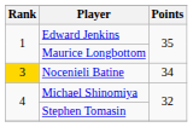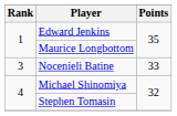 <table class="wikitable sortable">
 <tr>
 </tr>
 <tr>
 <th>Rank</th>
 <th>Player</th>
 <th>Points</th>
 </tr>
 <tr>
 <td align=center rowspan=2>1</td>
 <td> <a href='#'>Edward Jenkins</a></td>
 <td align=center rowspan=2>35</td>
 </tr>
 <tr>
 <td> <a href='#'>Maurice Longbottom</a></td>
 </tr>
 <tr>
-<td align=center style="background: gold;">3</td>
+<td align=center>3</td>
 <td> <a href='#'>Nocenieli Batine</a></td>
-<td align=center>34</td>
+<td align=center>33</td>
 </tr>
 <tr>
 <td align=center rowspan=2>4</td>
 <td> <a href='#'>Michael Shinomiya</a></td>
 <td align=center rowspan=2>32</td>
 </tr>
 <tr>
 <td> <a href='#'>Stephen Tomasin</a></td>
 </tr>
 <tr>
 </tr>
 </table>
